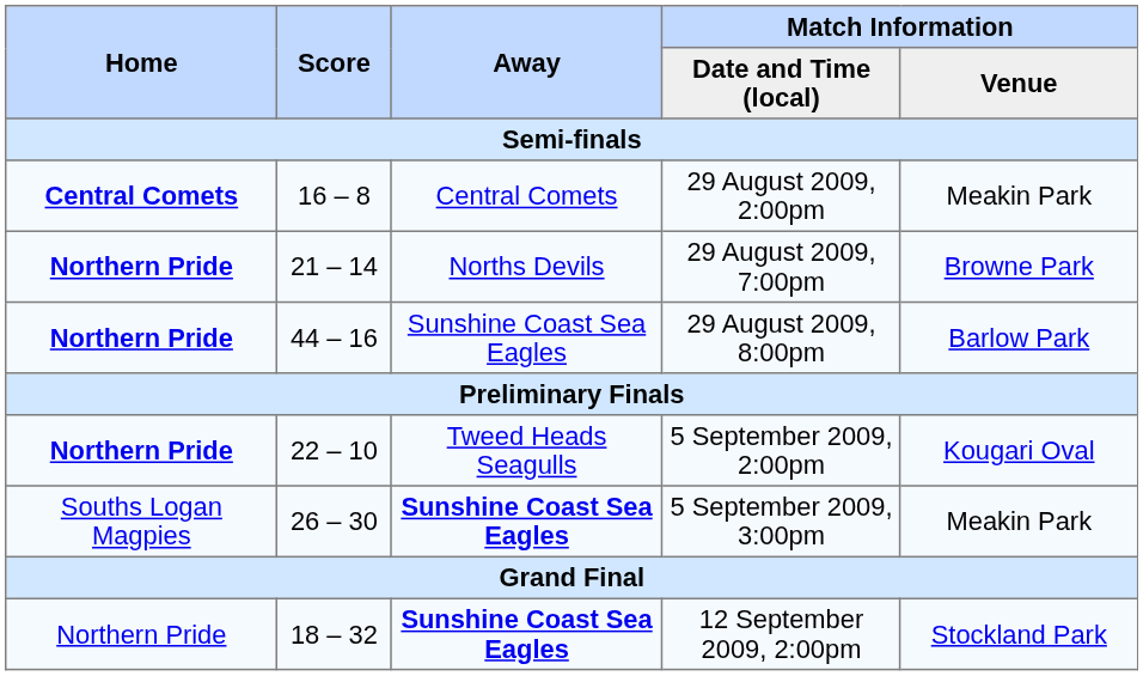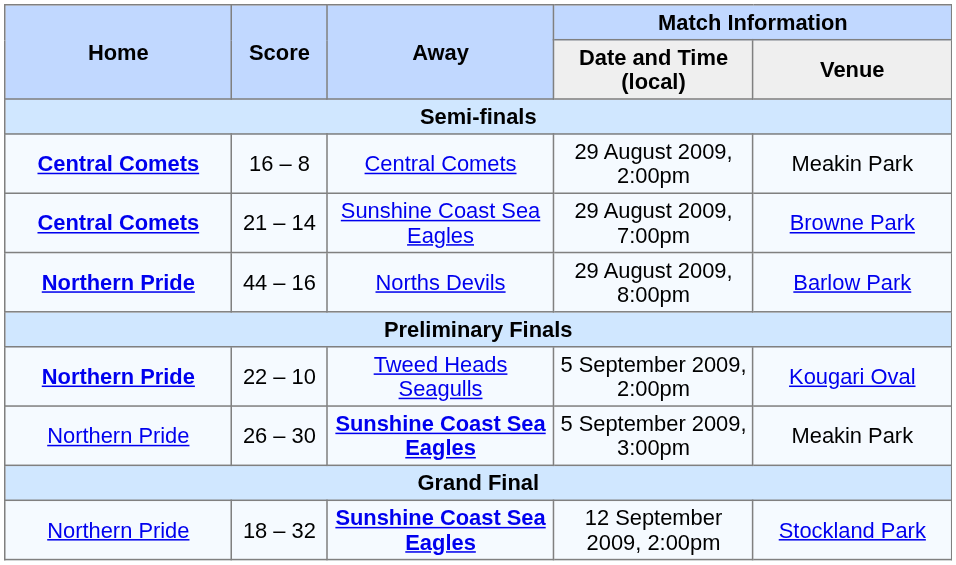 <table border=1 style="border-collapse:collapse; font-size:90%; text-align:center;" cellpadding=3 cellspacing=0>
 <tr bgcolor=#C1D8FF>
 <th rowspan=2 width=16%>Home</th>
 <th rowspan=2 width=5%>Score</th>
 <th rowspan=2 width=16%>Away</th>
 <th colspan=2>Match Information</th>
 </tr>
 <tr bgcolor=#EFEFEF>
 <th width=14%>Date and Time (local)</th>
 <th width=14%>Venue</th>
 </tr>
 <tr bgcolor="#D0E7FF">
 <td colspan=7><strong>Semi-finals</strong></td>
 </tr>
 <tr bgcolor=#F5FAFF>
 <td> <strong><a href='#'>Central Comets</a></strong></td>
 <td>16 – 8</td>
 <td> <a href='#'>Central Comets</a></td>
 <td>29 August 2009, 2:00pm</td>
 <td>Meakin Park</td>
 </tr>
 <tr bgcolor=#F5FAFF>
-<td> <strong><a href='#'>Northern Pride</a></strong></td>
+<td> <strong><a href='#'>Central Comets</a></strong></td>
 <td>21 – 14</td>
-<td> <a href='#'>Norths Devils</a></td>
+<td> <a href='#'>Sunshine Coast Sea Eagles</a></td>
 <td>29 August 2009, 7:00pm</td>
 <td><a href='#'>Browne Park</a></td>
 </tr>
 <tr bgcolor=#F5FAFF>
 <td> <strong><a href='#'>Northern Pride</a></strong></td>
 <td>44 – 16</td>
-<td> <a href='#'>Sunshine Coast Sea Eagles</a></td>
+<td> <a href='#'>Norths Devils</a></td>
 <td>29 August 2009, 8:00pm</td>
 <td><a href='#'>Barlow Park</a></td>
 </tr>
 <tr bgcolor="#D0E7FF">
 <td colspan=7><strong>Preliminary Finals</strong></td>
 </tr>
 <tr bgcolor=#F5FAFF>
 <td> <strong><a href='#'>Northern Pride</a></strong></td>
 <td>22 – 10</td>
 <td> <a href='#'>Tweed Heads Seagulls</a></td>
 <td>5 September 2009, 2:00pm</td>
 <td><a href='#'>Kougari Oval</a></td>
 </tr>
 <tr bgcolor=#F5FAFF>
-<td> <a href='#'>Souths Logan Magpies</a></td>
+<td> <a href='#'>Northern Pride</a></td>
 <td>26 – 30</td>
 <td> <strong><a href='#'>Sunshine Coast Sea Eagles</a></strong></td>
 <td>5 September 2009, 3:00pm</td>
 <td>Meakin Park</td>
 </tr>
 <tr bgcolor="#D0E7FF">
 <td colspan=7><strong>Grand Final</strong></td>
 </tr>
 <tr bgcolor=#F5FAFF>
 <td> <a href='#'>Northern Pride</a></td>
 <td>18 – 32</td>
 <td> <strong><a href='#'>Sunshine Coast Sea Eagles</a></strong></td>
 <td>12 September 2009, 2:00pm</td>
 <td><a href='#'>Stockland Park</a></td>
 </tr>
 </table>
